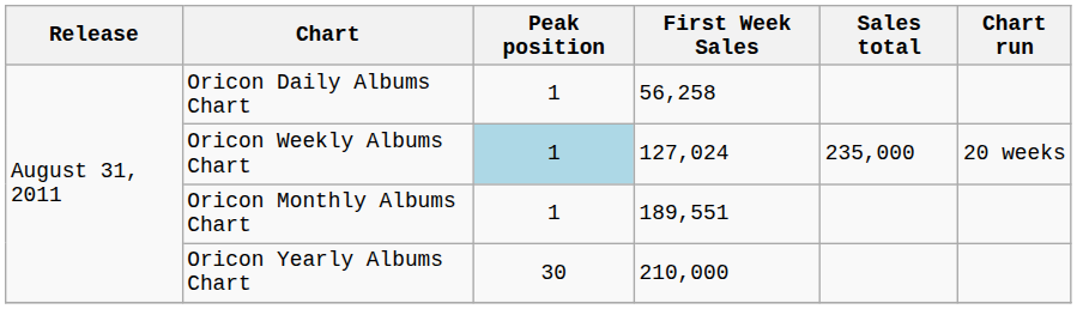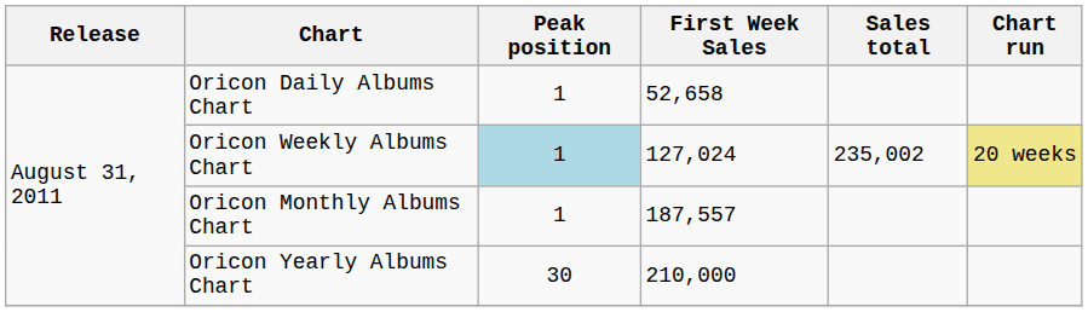 <table class="wikitable" width="650px">
 <tr>
 <th>Release</th>
 <th>Chart</th>
 <th>Peak position</th>
 <th>First Week Sales</th>
 <th>Sales total</th>
 <th>Chart run</th>
 </tr>
 <tr>
 <td rowspan="4">August 31, 2011</td>
 <td>Oricon Daily Albums Chart</td>
 <td align="center">1</td>
-<td>56,258</td>
+<td>52,658</td>
 <td></td>
 <td></td>
 </tr>
 <tr>
 <td>Oricon Weekly Albums Chart</td>
 <td align="center" style="background: lightblue;">1</td>
 <td>127,024</td>
-<td>235,000</td>
-<td>20 weeks</td>
+<td>235,002</td>
+<td style="background: khaki;">20 weeks</td>
 </tr>
 <tr>
 <td>Oricon Monthly Albums Chart</td>
 <td align="center">1</td>
-<td>189,551</td>
+<td>187,557</td>
 <td></td>
 <td></td>
 </tr>
 <tr>
 <td>Oricon Yearly Albums Chart</td>
 <td align="center">30</td>
 <td>210,000</td>
 <td></td>
 <td></td>
 </tr>
 <tr>
 </tr>
 </table>
